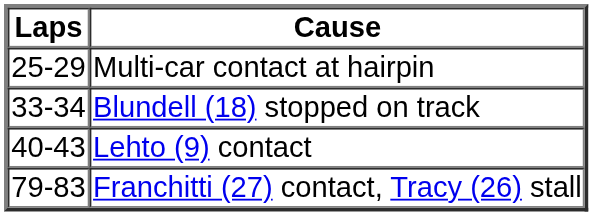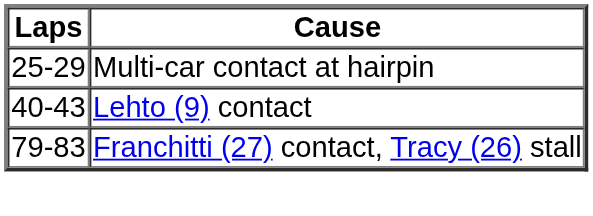 <table border=2 cellspacing=0>
 <tr>
 <th>Laps</th>
 <th>Cause</th>
 </tr>
 <tr>
 <td>25-29</td>
 <td>Multi-car contact at hairpin</td>
 </tr>
 <tr>
-<td>33-34</td>
-<td><a href='#'>Blundell (18)</a> stopped on track</td>
-</tr>
-<tr>
 <td>40-43</td>
 <td><a href='#'>Lehto (9)</a> contact</td>
 </tr>
 <tr>
 <td>79-83</td>
 <td><a href='#'>Franchitti (27)</a> contact, <a href='#'>Tracy (26)</a> stall</td>
 </tr>
 </table>
